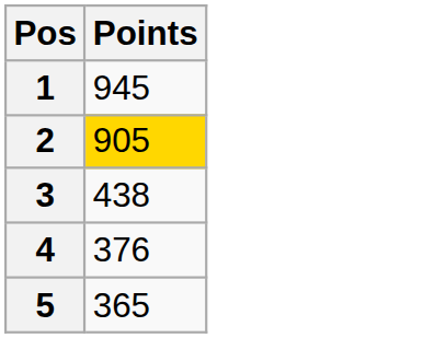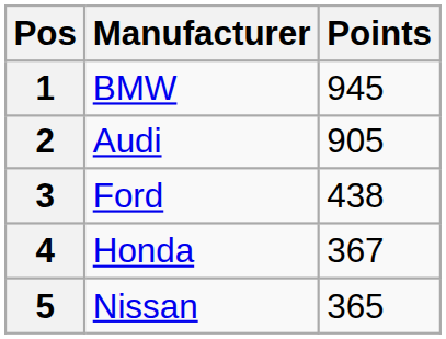 <table class="wikitable" style="font-size: 90%">
 <tr>
 <th>Pos</th>
+<th>Manufacturer</th>
 <th>Points</th>
 </tr>
 <tr>
 <th>1</th>
+<td> <a href='#'>BMW</a></td>
 <td>945</td>
 </tr>
 <tr>
 <th>2</th>
-<td style="background: gold;">905</td>
+<td> <a href='#'>Audi</a></td>
+<td>905</td>
 </tr>
 <tr>
 <th>3</th>
+<td> <a href='#'>Ford</a></td>
 <td>438</td>
 </tr>
 <tr>
 <th>4</th>
-<td>376</td>
+<td> <a href='#'>Honda</a></td>
+<td>367</td>
 </tr>
 <tr>
 <th>5</th>
+<td> <a href='#'>Nissan</a></td>
 <td>365</td>
 </tr>
 </table>
